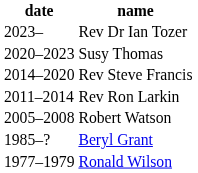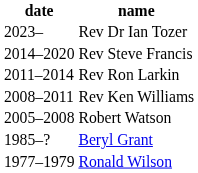 <table>
 <tr>
 <th>date</th>
 <th>name</th>
 </tr>
 <tr>
 <td>2023–</td>
 <td>Rev Dr Ian Tozer</td>
 </tr>
 <tr>
-<td>2020–2023</td>
-<td>Susy Thomas</td>
-</tr>
-<tr>
 <td>2014–2020</td>
 <td>Rev Steve Francis</td>
 </tr>
 <tr>
 <td>2011–2014</td>
 <td>Rev Ron Larkin</td>
+</tr>
+<tr>
+<td>2008–2011</td>
+<td>Rev Ken Williams</td>
 </tr>
 <tr>
 <td>2005–2008</td>
 <td>Robert Watson</td>
 </tr>
 <tr>
 <td>1985–?</td>
 <td><a href='#'>Beryl Grant</a></td>
 </tr>
 <tr>
 <td>1977–1979</td>
 <td><a href='#'>Ronald Wilson</a></td>
 </tr>
 </table>
